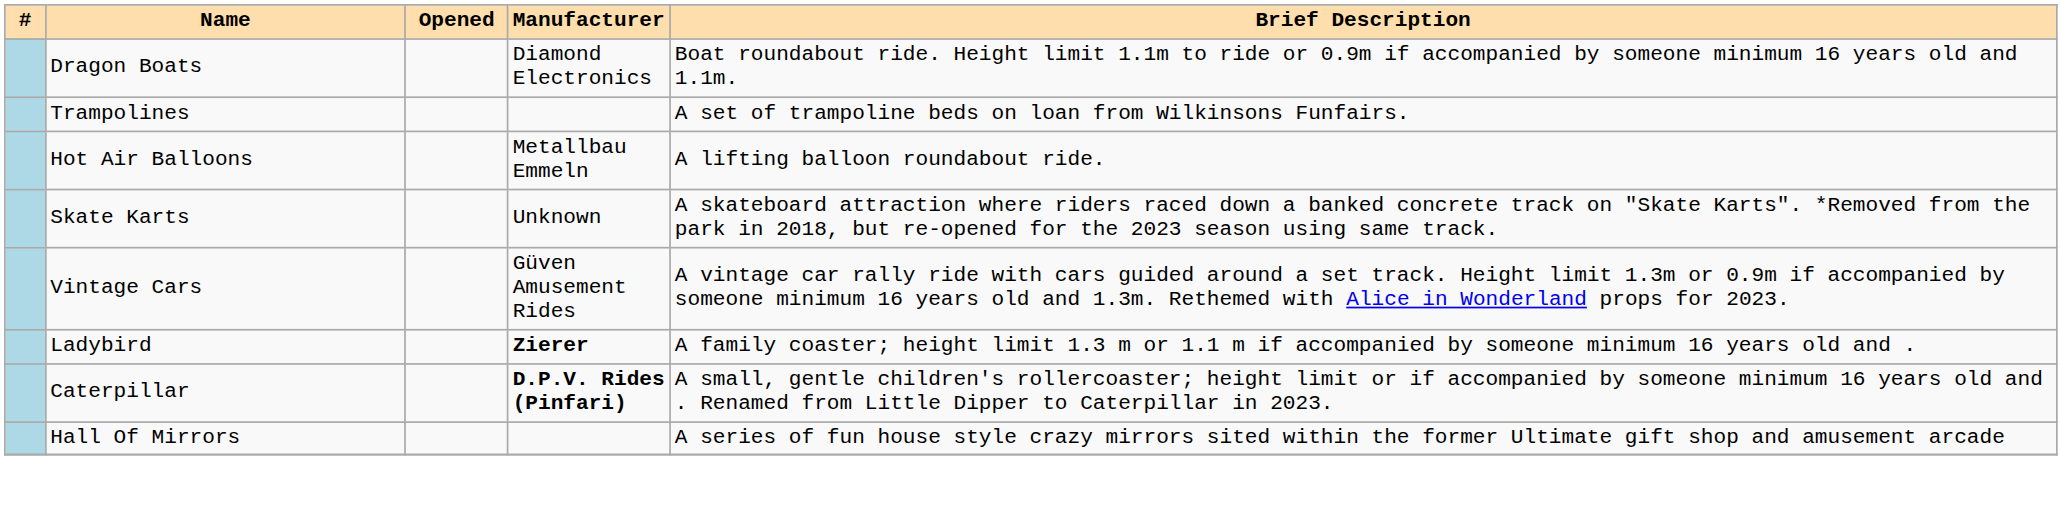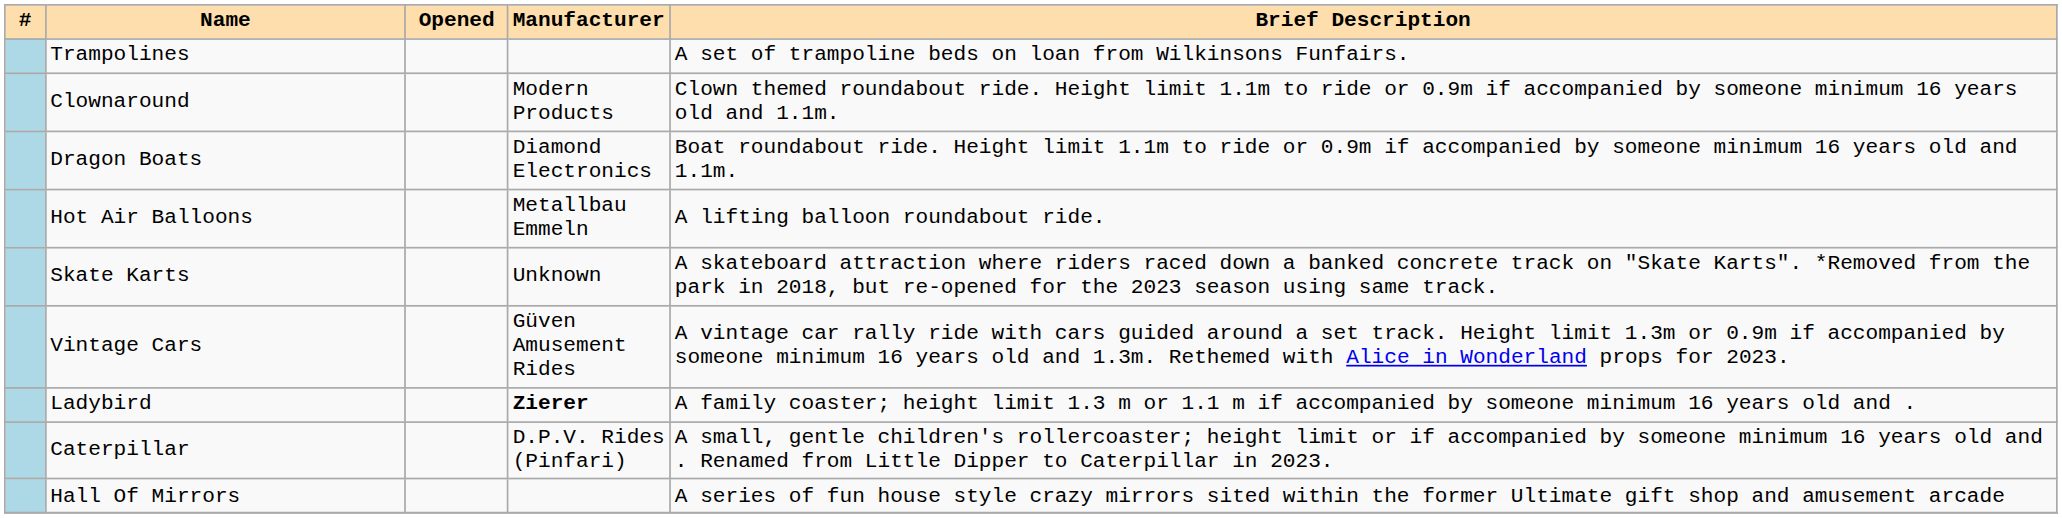 <table class="wikitable" width="95%" border="1" style="font-size: 95%">
 <tr>
 <th style="background:#ffdead" width="2%">#</th>
 <th style="background:#ffdead" width="18%">Name</th>
 <th style="background:#ffdead" width="5%">Opened</th>
 <th style="background:#ffdead" width="5%">Manufacturer</th>
 <th style="background:#ffdead" width="70%">Brief Description</th>
 </tr>
 <tr>
 <td bgcolor="add8e6" height="10px"></td>
+<td>Trampolines</td>
+<td></td>
+<td></td>
+<td>A set of trampoline beds on loan from Wilkinsons Funfairs.</td>
+</tr>
+<tr>
+<td bgcolor="add8e6" height="10px"></td>
+<td>Clownaround</td>
+<td></td>
+<td>Modern Products</td>
+<td>Clown themed roundabout ride. Height limit 1.1m to ride or 0.9m if accompanied by someone minimum 16 years old and 1.1m.</td>
+</tr>
+<tr>
+<td bgcolor="add8e6" height="10px"></td>
 <td>Dragon Boats</td>
 <td></td>
 <td>Diamond Electronics</td>
 <td>Boat roundabout ride. Height limit 1.1m to ride or 0.9m if accompanied by someone minimum 16 years old and 1.1m.</td>
-</tr>
-<tr>
-<td bgcolor="add8e6" height="10px"></td>
-<td>Trampolines</td>
-<td></td>
-<td></td>
-<td>A set of trampoline beds on loan from Wilkinsons Funfairs.</td>
 </tr>
 <tr>
 <td bgcolor="add8e6" height="10px"></td>
 <td>Hot Air Balloons</td>
 <td></td>
 <td>Metallbau Emmeln</td>
 <td>A lifting balloon roundabout ride.</td>
 </tr>
 <tr>
 <td bgcolor="add8e6" height="10px"></td>
 <td>Skate Karts</td>
 <td></td>
 <td>Unknown</td>
 <td>A skateboard attraction where riders raced down a banked concrete track on "Skate Karts". *Removed from the park in 2018, but re-opened for the 2023 season using same track.</td>
 </tr>
 <tr>
 <td bgcolor="add8e6" height="10px"></td>
 <td>Vintage Cars</td>
 <td></td>
 <td>Güven Amusement Rides</td>
 <td>A vintage car rally ride with cars guided around a set track. Height limit 1.3m or 0.9m if accompanied by someone minimum 16 years old and 1.3m. Rethemed with <a href='#'>Alice in Wonderland</a> props for 2023.</td>
 </tr>
 <tr>
 <td bgcolor="add8e6" height="10px"></td>
 <td>Ladybird</td>
 <td></td>
 <td><strong>Zierer</strong></td>
 <td>A family coaster; height limit 1.3 m or 1.1 m if accompanied by someone minimum 16 years old and .</td>
 </tr>
 <tr>
 <td bgcolor="add8e6" height="10px"></td>
 <td>Caterpillar</td>
 <td></td>
-<td><strong>D.P.V. Rides (Pinfari)</strong></td>
+<td>D.P.V. Rides (Pinfari)</td>
 <td>A small, gentle children's rollercoaster; height limit  or  if accompanied by someone minimum 16 years old and . Renamed from Little Dipper to Caterpillar in 2023.</td>
 </tr>
 <tr>
 <td bgcolor="add8e6" height="10px"></td>
 <td>Hall Of Mirrors</td>
 <td></td>
 <td></td>
 <td>A series of fun house style crazy mirrors sited within the former Ultimate gift shop and amusement arcade</td>
 </tr>
 <tr>
 </tr>
 </table>
